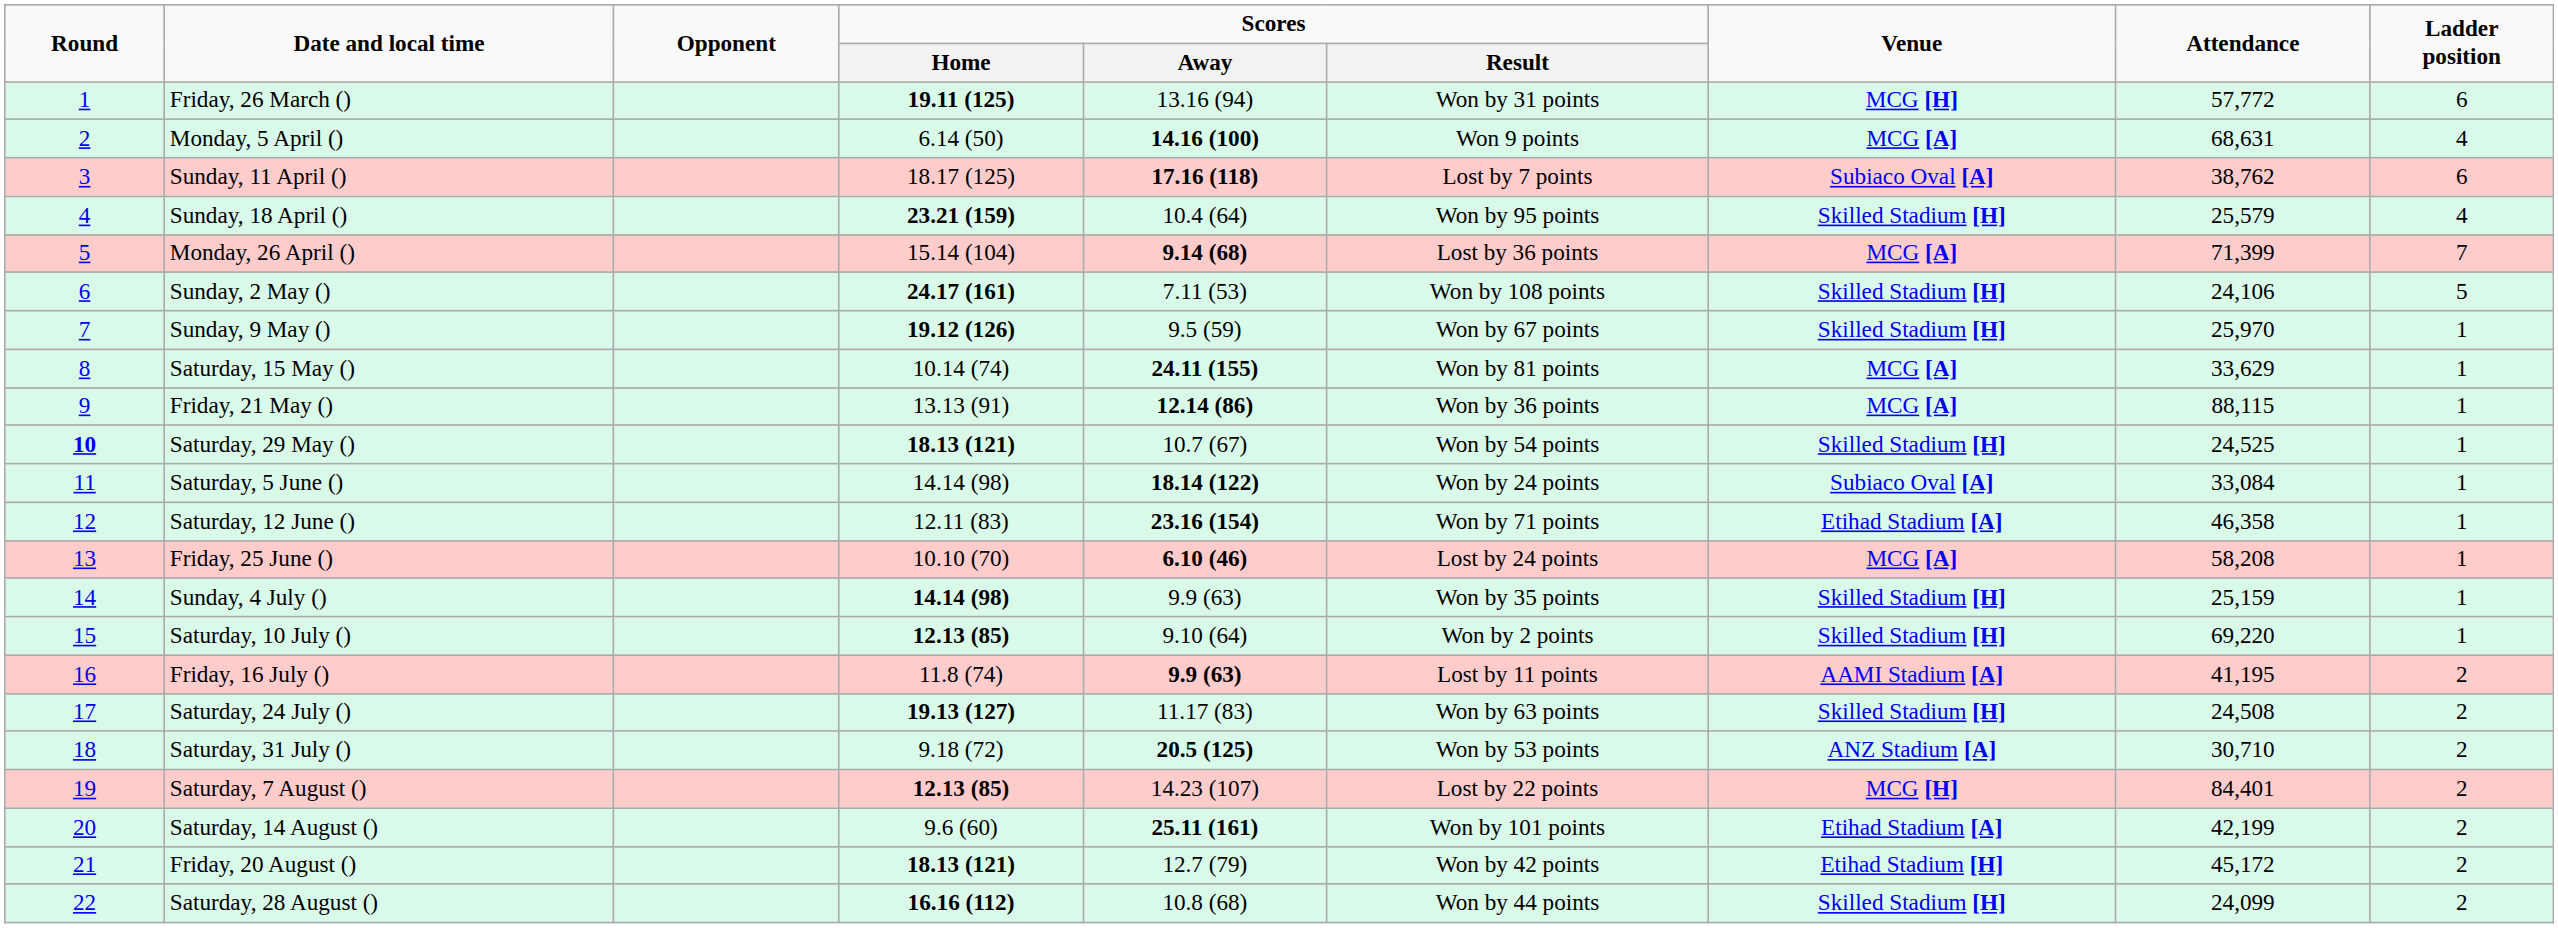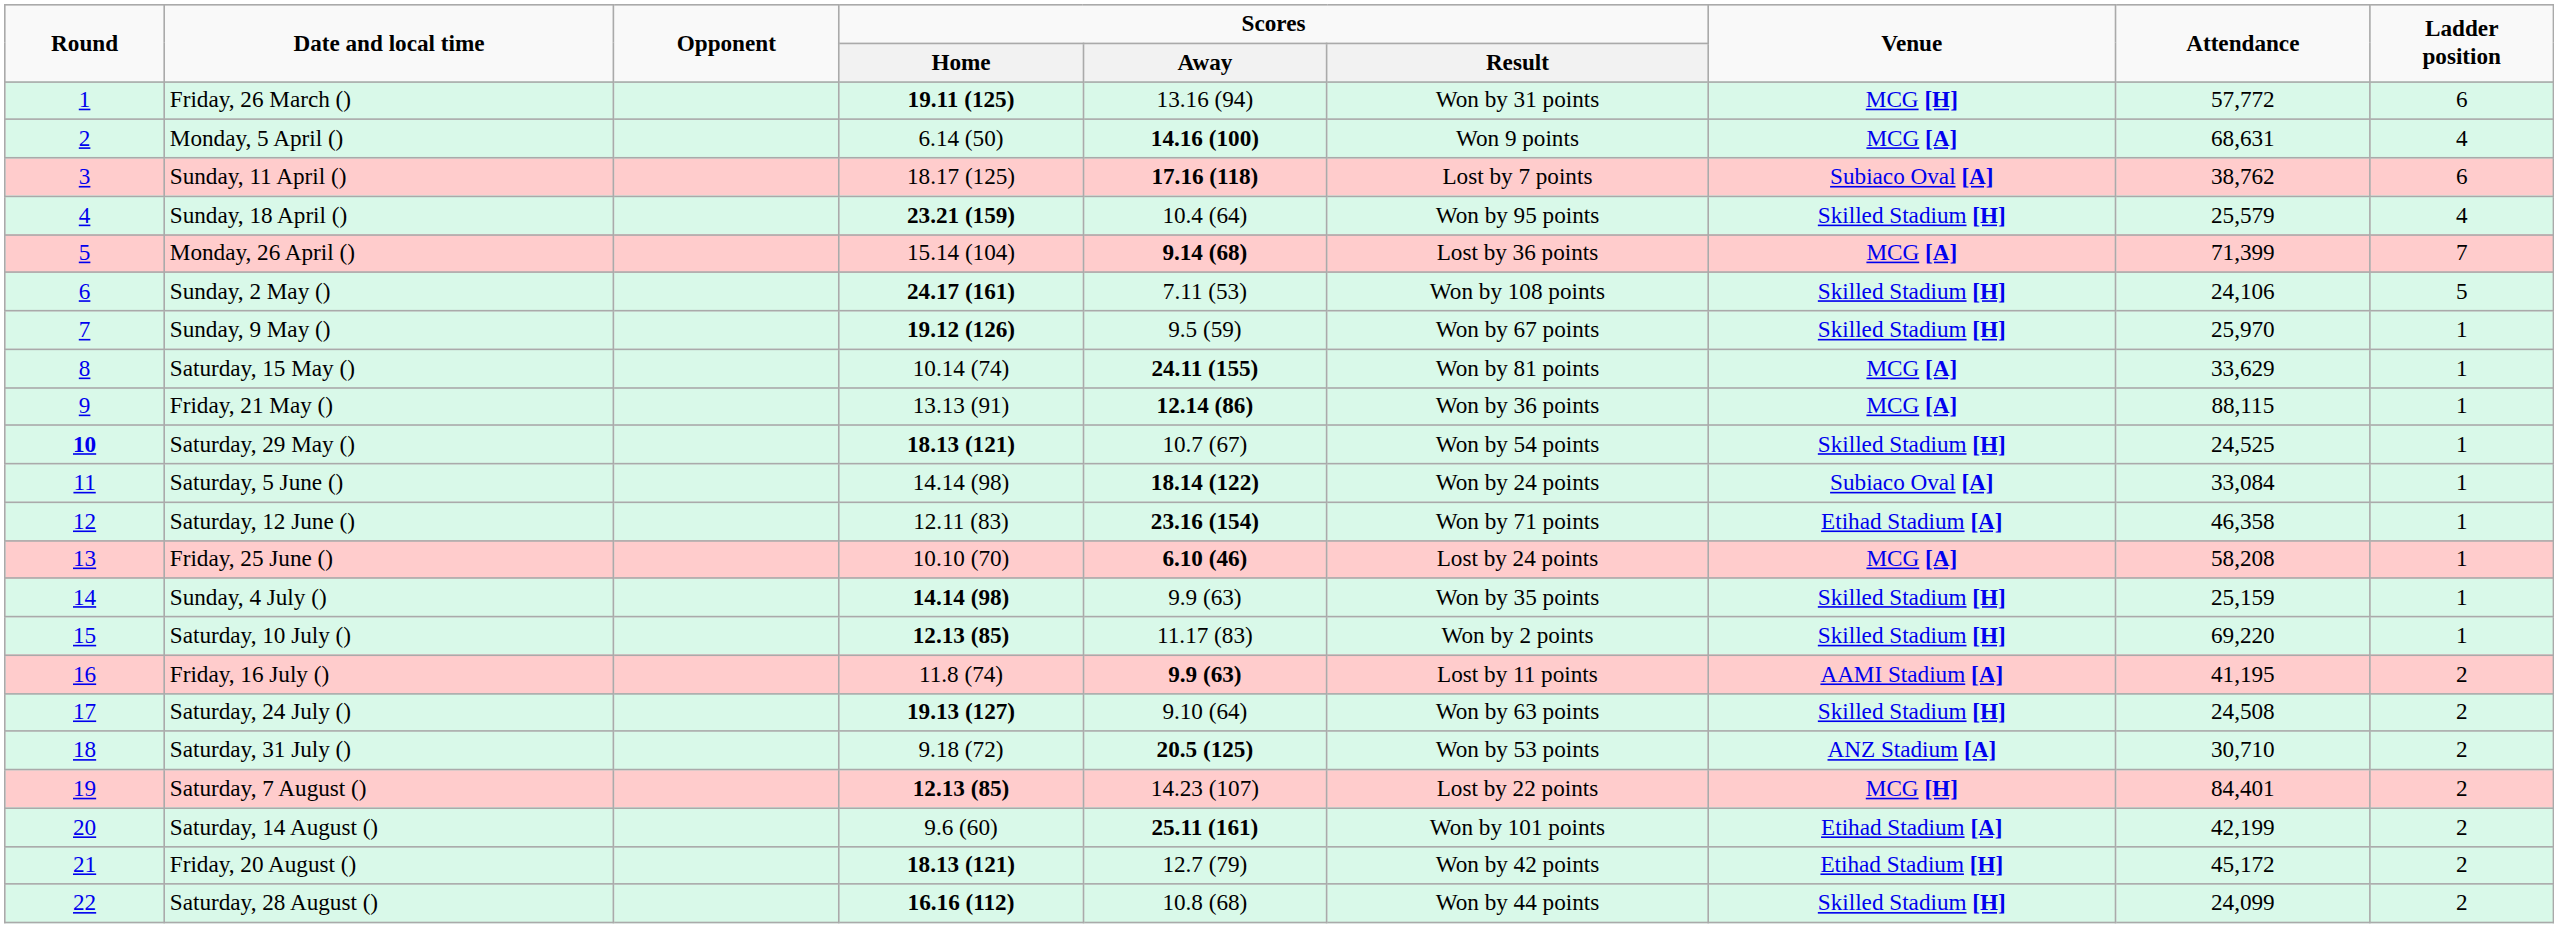 <table class="wikitable" style="font-size:90%; text-align:center; width: 100%; margin-left: auto; margin-right: auto;">
 <tr>
 <td rowspan=2><strong>Round</strong></td>
 <td rowspan=2><strong>Date and local time</strong></td>
 <td rowspan=2><strong>Opponent</strong></td>
 <td colspan=3><strong>Scores</strong> </td>
 <td rowspan=2><strong>Venue</strong></td>
 <td rowspan=2><strong>Attendance</strong></td>
 <td rowspan=2><strong>Ladder<br>position</strong></td>
 </tr>
 <tr>
 <th>Home</th>
 <th>Away</th>
 <th>Result</th>
 </tr>
 <tr style="background:#d9f9e9;">
 <td><a href='#'>1</a></td>
 <td align=left>Friday, 26 March ()</td>
 <td align=left></td>
 <td><strong>19.11 (125)</strong></td>
 <td>13.16 (94)</td>
 <td>Won by 31 points</td>
 <td><a href='#'>MCG</a> <span></span><a href='#'><strong>[H]</strong></a></td>
 <td>57,772</td>
 <td>6</td>
 </tr>
 <tr style="background:#d9f9e9;">
 <td><a href='#'>2</a></td>
 <td align=left>Monday, 5 April ()</td>
 <td align=left></td>
 <td>6.14 (50)</td>
 <td><strong>14.16 (100)</strong></td>
 <td>Won 9 points</td>
 <td><a href='#'>MCG</a> <span></span><a href='#'><strong>[A]</strong></a></td>
 <td>68,631</td>
 <td>4</td>
 </tr>
 <tr style="background:#fcc;">
 <td><a href='#'>3</a></td>
 <td align=left>Sunday, 11 April ()</td>
 <td align=left></td>
 <td>18.17 (125)</td>
 <td><strong>17.16 (118)</strong></td>
 <td>Lost by 7 points</td>
 <td><a href='#'>Subiaco Oval</a> <span></span><a href='#'><strong>[A]</strong></a></td>
 <td>38,762</td>
 <td>6</td>
 </tr>
 <tr style="background:#d9f9e9;">
 <td><a href='#'>4</a></td>
 <td align=left>Sunday, 18 April ()</td>
 <td align=left></td>
 <td><strong>23.21 (159)</strong></td>
 <td>10.4 (64)</td>
 <td>Won by 95 points</td>
 <td><a href='#'>Skilled Stadium</a> <span></span><a href='#'><strong>[H]</strong></a></td>
 <td>25,579</td>
 <td>4</td>
 </tr>
 <tr style="background:#fcc;">
 <td><a href='#'>5</a></td>
 <td align=left>Monday, 26 April ()</td>
 <td align=left></td>
 <td>15.14 (104)</td>
 <td><strong>9.14 (68)</strong></td>
 <td>Lost by 36 points</td>
 <td><a href='#'>MCG</a> <span></span><a href='#'><strong>[A]</strong></a></td>
 <td>71,399</td>
 <td>7</td>
 </tr>
 <tr style="background:#d9f9e9;">
 <td><a href='#'>6</a></td>
 <td align=left>Sunday, 2 May ()</td>
 <td align=left></td>
 <td><strong>24.17 (161)</strong></td>
 <td>7.11 (53)</td>
 <td>Won by 108 points</td>
 <td><a href='#'>Skilled Stadium</a> <span></span><a href='#'><strong>[H]</strong></a></td>
 <td>24,106</td>
 <td>5</td>
 </tr>
 <tr style="background:#d9f9e9;">
 <td><a href='#'>7</a></td>
 <td align=left>Sunday, 9 May ()</td>
 <td align=left></td>
 <td><strong>19.12 (126)</strong></td>
 <td>9.5 (59)</td>
 <td>Won by 67 points</td>
 <td><a href='#'>Skilled Stadium</a> <span></span><a href='#'><strong>[H]</strong></a></td>
 <td>25,970</td>
 <td>1</td>
 </tr>
 <tr style="background:#d9f9e9;">
 <td><a href='#'>8</a></td>
 <td align=left>Saturday, 15 May ()</td>
 <td align=left></td>
 <td>10.14 (74)</td>
 <td><strong>24.11 (155)</strong></td>
 <td>Won by 81 points</td>
 <td><a href='#'>MCG</a> <span></span><a href='#'><strong>[A]</strong></a></td>
 <td>33,629</td>
 <td>1</td>
 </tr>
 <tr style="background:#d9f9e9;">
 <td><a href='#'>9</a></td>
 <td align=left>Friday, 21 May ()</td>
 <td align=left></td>
 <td>13.13 (91)</td>
 <td><strong>12.14 (86)</strong></td>
 <td>Won by 36 points</td>
 <td><a href='#'>MCG</a> <span></span><a href='#'><strong>[A]</strong></a></td>
 <td>88,115</td>
 <td>1</td>
 </tr>
 <tr style="background:#d9f9e9;">
 <td><strong><a href='#'>10</a></strong></td>
 <td align=left>Saturday, 29 May ()</td>
 <td align=left></td>
 <td><strong>18.13 (121)</strong></td>
 <td>10.7 (67)</td>
 <td>Won by 54 points</td>
 <td><a href='#'>Skilled Stadium</a> <span></span><a href='#'><strong>[H]</strong></a></td>
 <td>24,525</td>
 <td>1</td>
 </tr>
 <tr style="background:#d9f9e9;">
 <td><a href='#'>11</a></td>
 <td align=left>Saturday, 5 June ()</td>
 <td align=left></td>
 <td>14.14 (98)</td>
 <td><strong>18.14 (122)</strong></td>
 <td>Won by 24 points</td>
 <td><a href='#'>Subiaco Oval</a> <span></span><a href='#'><strong>[A]</strong></a></td>
 <td>33,084</td>
 <td>1</td>
 </tr>
 <tr style="background:#d9f9e9;">
 <td><a href='#'>12</a></td>
 <td align=left>Saturday, 12 June ()</td>
 <td align=left></td>
 <td>12.11 (83)</td>
 <td><strong>23.16 (154)</strong></td>
 <td>Won by 71 points</td>
 <td><a href='#'>Etihad Stadium</a> <span></span><a href='#'><strong>[A]</strong></a></td>
 <td>46,358</td>
 <td>1</td>
 </tr>
 <tr style="background:#fcc;">
 <td><a href='#'>13</a></td>
 <td align=left>Friday, 25 June ()</td>
 <td align=left></td>
 <td>10.10 (70)</td>
 <td><strong>6.10 (46)</strong></td>
 <td>Lost by 24 points</td>
 <td><a href='#'>MCG</a> <span></span><a href='#'><strong>[A]</strong></a></td>
 <td>58,208</td>
 <td>1</td>
 </tr>
 <tr style="background:#d9f9e9;">
 <td><a href='#'>14</a></td>
 <td align=left>Sunday, 4 July ()</td>
 <td align=left></td>
 <td><strong>14.14 (98)</strong></td>
 <td>9.9 (63)</td>
 <td>Won by 35 points</td>
 <td><a href='#'>Skilled Stadium</a> <span></span><a href='#'><strong>[H]</strong></a></td>
 <td>25,159</td>
 <td>1</td>
 </tr>
 <tr style="background:#d9f9e9;">
 <td><a href='#'>15</a></td>
 <td align=left>Saturday, 10 July ()</td>
 <td align=left></td>
 <td><strong>12.13 (85)</strong></td>
-<td>9.10 (64)</td>
+<td>11.17 (83)</td>
 <td>Won by 2 points</td>
 <td><a href='#'>Skilled Stadium</a> <span></span><a href='#'><strong>[H]</strong></a></td>
 <td>69,220</td>
 <td>1</td>
 </tr>
 <tr style="background:#fcc;">
 <td><a href='#'>16</a></td>
 <td align=left>Friday, 16 July ()</td>
 <td align=left></td>
 <td>11.8 (74)</td>
 <td><strong>9.9 (63)</strong></td>
 <td>Lost by 11 points</td>
 <td><a href='#'>AAMI Stadium</a> <span></span><a href='#'><strong>[A]</strong></a></td>
 <td>41,195</td>
 <td>2</td>
 </tr>
 <tr style="background:#d9f9e9;">
 <td><a href='#'>17</a></td>
 <td align=left>Saturday, 24 July ()</td>
 <td align=left></td>
 <td><strong>19.13 (127)</strong></td>
-<td>11.17 (83)</td>
+<td>9.10 (64)</td>
 <td>Won by 63 points</td>
 <td><a href='#'>Skilled Stadium</a> <span></span><a href='#'><strong>[H]</strong></a></td>
 <td>24,508</td>
 <td>2</td>
 </tr>
 <tr style="background:#d9f9e9;">
 <td><a href='#'>18</a></td>
 <td align=left>Saturday, 31 July ()</td>
 <td align=left></td>
 <td>9.18 (72)</td>
 <td><strong>20.5 (125)</strong></td>
 <td>Won by 53 points</td>
 <td><a href='#'>ANZ Stadium</a> <span></span><a href='#'><strong>[A]</strong></a></td>
 <td>30,710</td>
 <td>2</td>
 </tr>
 <tr style="background:#fcc;">
 <td><a href='#'>19</a></td>
 <td align=left>Saturday, 7 August ()</td>
 <td align=left></td>
 <td><strong>12.13 (85)</strong></td>
 <td>14.23 (107)</td>
 <td>Lost by 22 points</td>
 <td><a href='#'>MCG</a> <span></span><a href='#'><strong>[H]</strong></a></td>
 <td>84,401</td>
 <td>2</td>
 </tr>
 <tr style="background:#d9f9e9;">
 <td><a href='#'>20</a></td>
 <td align=left>Saturday, 14 August ()</td>
 <td align=left></td>
 <td>9.6 (60)</td>
 <td><strong>25.11 (161)</strong></td>
 <td>Won by 101 points</td>
 <td><a href='#'>Etihad Stadium</a> <span></span><a href='#'><strong>[A]</strong></a></td>
 <td>42,199</td>
 <td>2</td>
 </tr>
 <tr style="background:#d9f9e9;">
 <td><a href='#'>21</a></td>
 <td align=left>Friday, 20 August ()</td>
 <td align=left></td>
 <td><strong>18.13 (121)</strong></td>
 <td>12.7 (79)</td>
 <td>Won by 42 points</td>
 <td><a href='#'>Etihad Stadium</a> <span></span><a href='#'><strong>[H]</strong></a></td>
 <td>45,172</td>
 <td>2</td>
 </tr>
 <tr style="background:#d9f9e9;">
 <td><a href='#'>22</a></td>
 <td align=left>Saturday, 28 August ()</td>
 <td align=left></td>
 <td><strong>16.16 (112)</strong></td>
 <td>10.8  (68)</td>
 <td>Won by 44 points</td>
 <td><a href='#'>Skilled Stadium</a> <span></span><a href='#'><strong>[H]</strong></a></td>
 <td>24,099</td>
 <td>2</td>
 </tr>
 </table>
